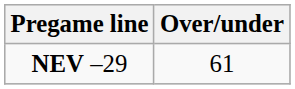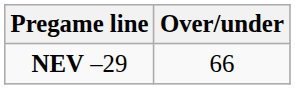 <table class="wikitable">
 <tr align="center">
 <th style=>Pregame line</th>
 <th style=>Over/under</th>
 </tr>
 <tr align="center">
 <td><strong>NEV</strong> –29</td>
-<td>61</td>
+<td>66</td>
 </tr>
 </table>
